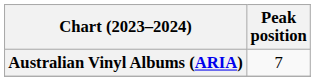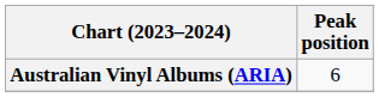 <table class="wikitable sortable plainrowheaders" style="text-align:center">
 <tr>
 <th scope="col">Chart (2023–2024)</th>
 <th scope="col">Peak<br>position</th>
 </tr>
 <tr>
 <th scope="row">Australian Vinyl Albums (<a href='#'>ARIA</a>)</th>
-<td>7</td>
+<td>6</td>
 </tr>
 <tr>
 </tr>
 <tr>
 </tr>
 <tr>
 </tr>
 <tr>
 </tr>
 </table>
